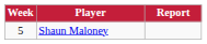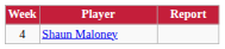 <table class=wikitable>
 <tr>
 <th style="background:#C41E3A; color:white; text-align:center;" width="30">Week</th>
 <th style="background:#C41E3A; color:white; text-align:center;" width="150">Player</th>
 <th style="background:#C41E3A; color:white; text-align:center;" width="75">Report</th>
 </tr>
 <tr>
-<td style="text-align:center;">5</td>
+<td style="text-align:center;">4</td>
 <td> <a href='#'>Shaun Maloney</a></td>
 <td style="text-align:center;"> </td>
 </tr>
 </table>
